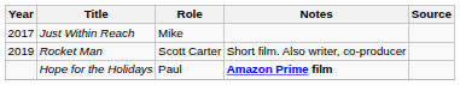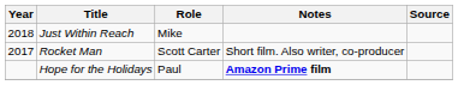 <table class="wikitable sortable plainrowheaders">
 <tr>
 <th>Year </th>
 <th>Title</th>
 <th>Role </th>
 <th class="unsortable">Notes </th>
 <th class="unsortable">Source</th>
 </tr>
 <tr>
-<td>2017</td>
+<td>2018</td>
 <td><em>Just Within Reach</em></td>
 <td>Mike</td>
 <td></td>
 <td></td>
 </tr>
 <tr>
-<td>2019</td>
+<td>2017</td>
 <td><em>Rocket Man</em></td>
 <td>Scott Carter</td>
 <td>Short film. Also writer, co-producer</td>
 <td></td>
 </tr>
 <tr>
 <td></td>
 <td><em>Hope for the Holidays</em></td>
 <td>Paul</td>
 <td><strong><a href='#'>Amazon Prime</a> film</strong></td>
 <td></td>
 </tr>
 <tr>
 </tr>
 </table>
